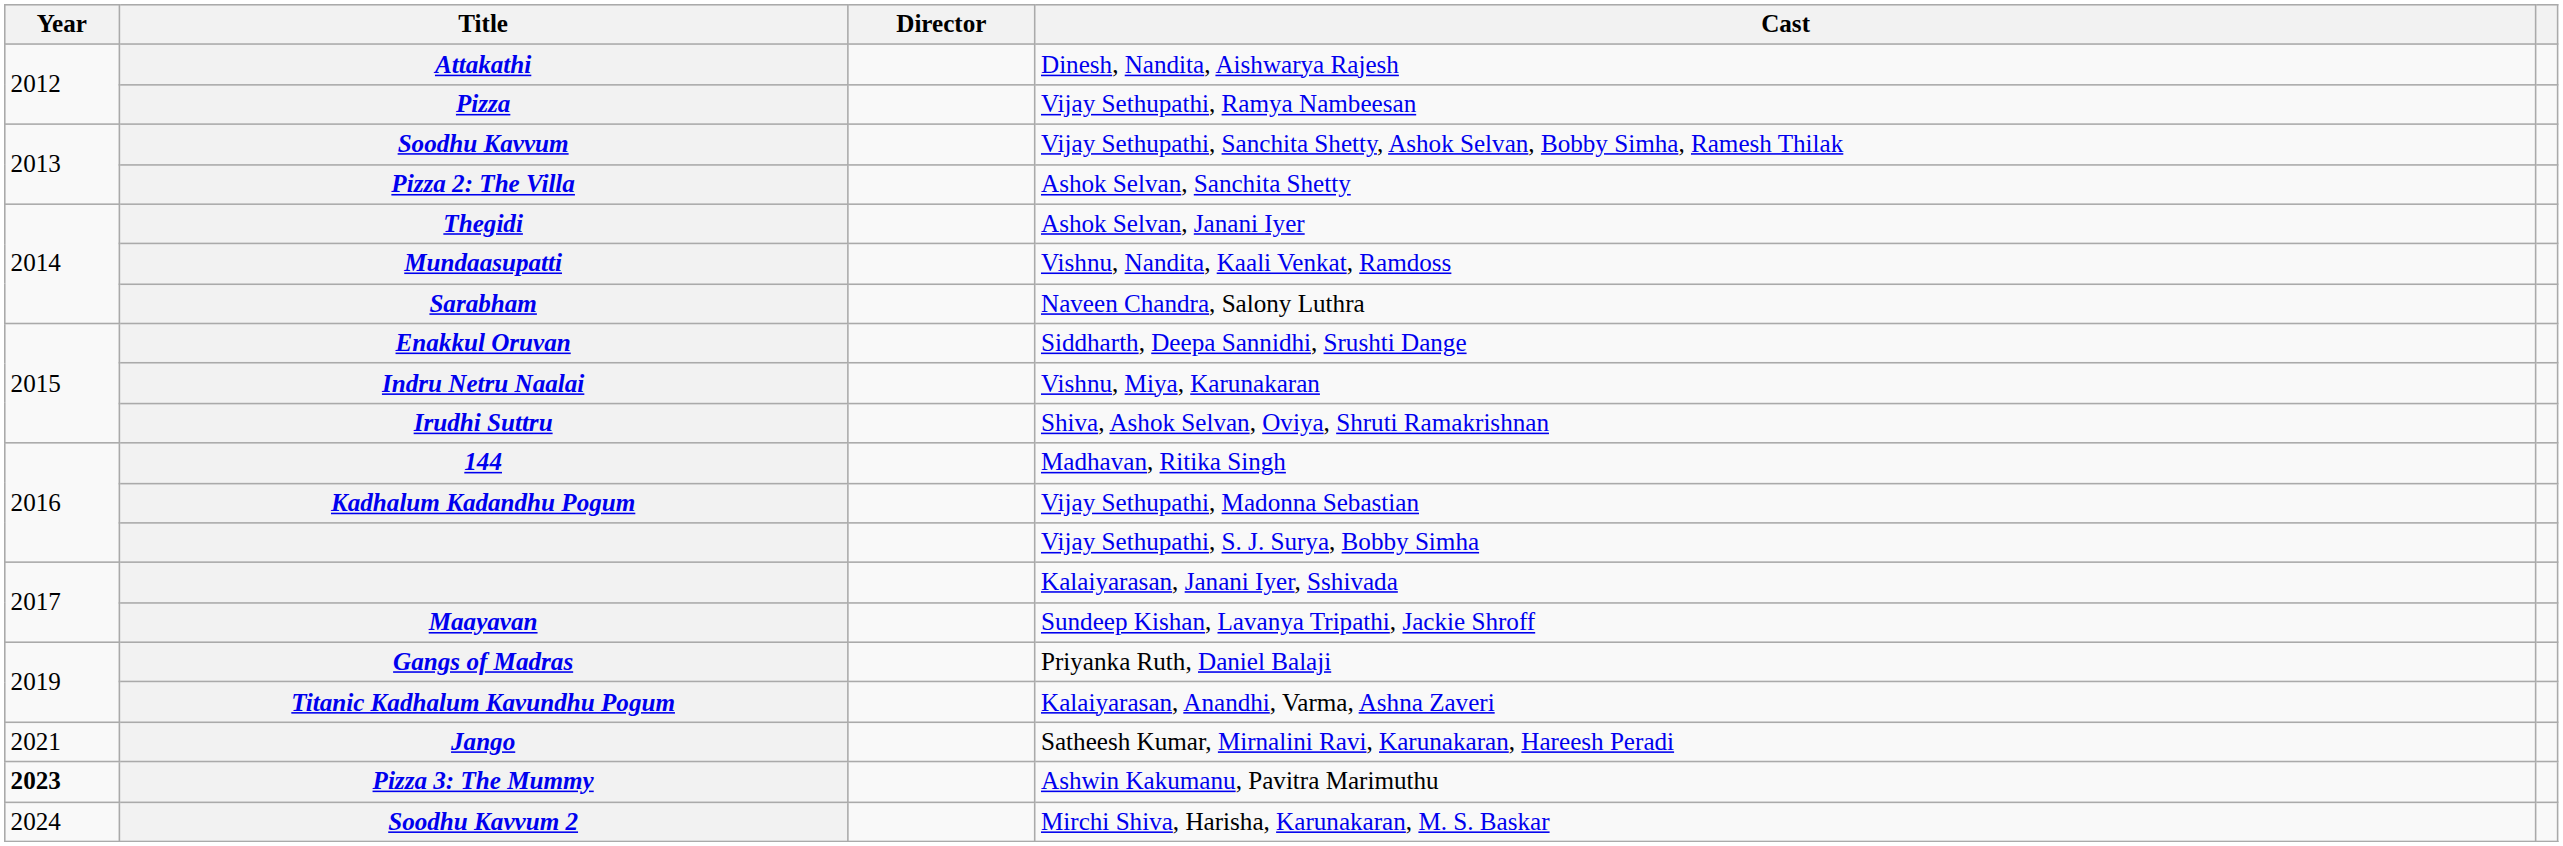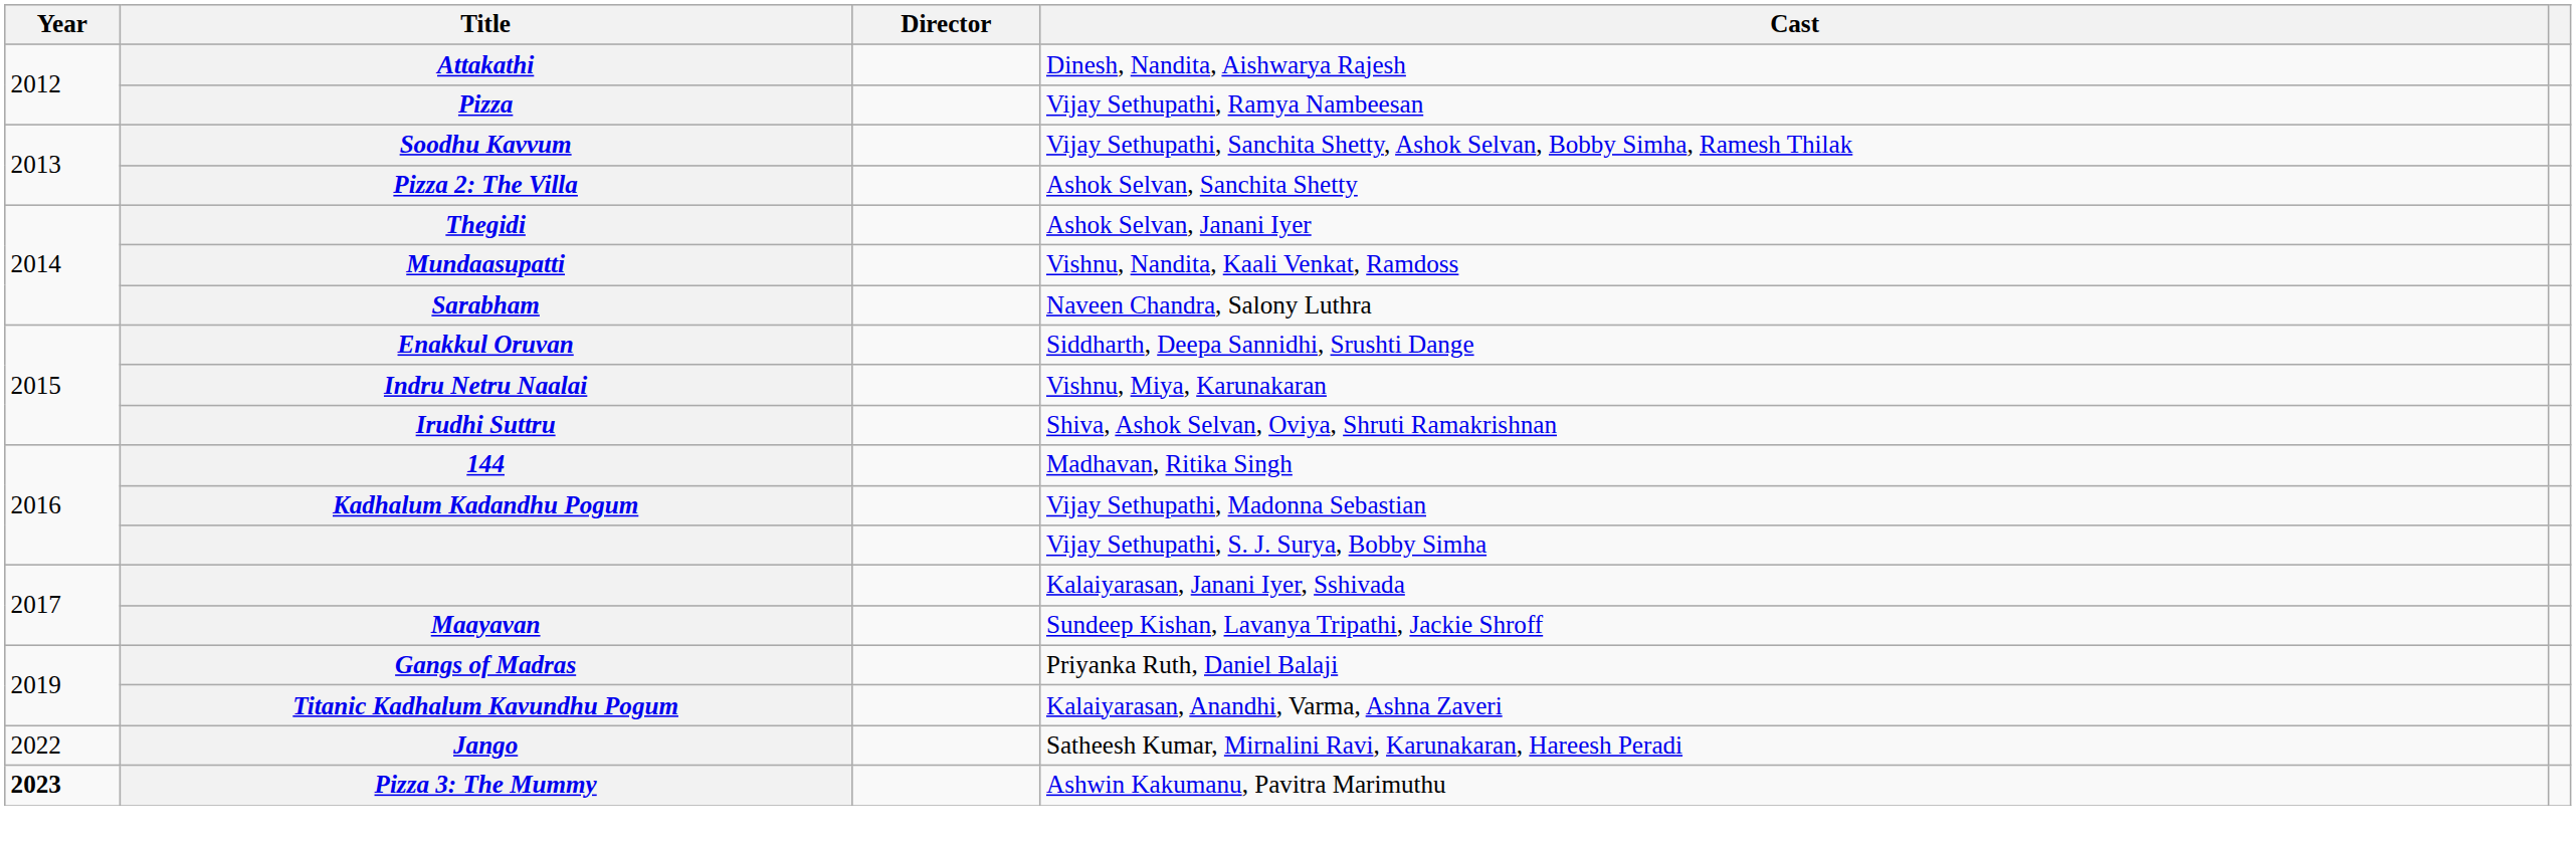 <table class="wikitable plainrowheaders sortable" style="width: 82%; text-align: left;">
 <tr>
 <th scope="col">Year</th>
 <th scope="col">Title</th>
 <th scope="col">Director</th>
 <th scope="col">Cast</th>
 <th scope="col" class="unsortable"></th>
 </tr>
 <tr>
 <td rowspan="2">2012</td>
 <th scope="row"><em><a href='#'>Attakathi</a></em></th>
 <td></td>
 <td><a href='#'>Dinesh</a>, <a href='#'>Nandita</a>, <a href='#'>Aishwarya Rajesh</a></td>
 <td></td>
 </tr>
 <tr>
 <th scope="row"><em><a href='#'>Pizza</a></em></th>
 <td></td>
 <td><a href='#'>Vijay Sethupathi</a>, <a href='#'>Ramya Nambeesan</a></td>
 <td></td>
 </tr>
 <tr>
 <td rowspan="2">2013</td>
 <th scope="row"><em><a href='#'>Soodhu Kavvum</a></em></th>
 <td></td>
 <td><a href='#'>Vijay Sethupathi</a>, <a href='#'>Sanchita Shetty</a>, <a href='#'>Ashok Selvan</a>, <a href='#'>Bobby Simha</a>, <a href='#'>Ramesh Thilak</a></td>
 <td></td>
 </tr>
 <tr>
 <th scope="row"><em><a href='#'>Pizza 2: The Villa</a></em></th>
 <td></td>
 <td><a href='#'>Ashok Selvan</a>, <a href='#'>Sanchita Shetty</a></td>
 <td></td>
 </tr>
 <tr>
 <td rowspan="3">2014</td>
 <th scope="row"><em><a href='#'>Thegidi</a></em></th>
 <td></td>
 <td><a href='#'>Ashok Selvan</a>, <a href='#'>Janani Iyer</a></td>
 <td></td>
 </tr>
 <tr>
 <th scope="row"><em><a href='#'>Mundaasupatti</a></em></th>
 <td></td>
 <td><a href='#'>Vishnu</a>, <a href='#'>Nandita</a>, <a href='#'>Kaali Venkat</a>, <a href='#'>Ramdoss</a></td>
 <td></td>
 </tr>
 <tr>
 <th scope="row"><em><a href='#'>Sarabham</a></em></th>
 <td></td>
 <td><a href='#'>Naveen Chandra</a>, Salony Luthra</td>
 <td></td>
 </tr>
 <tr>
 <td rowspan="3">2015</td>
 <th scope="row"><em><a href='#'>Enakkul Oruvan</a></em></th>
 <td></td>
 <td><a href='#'>Siddharth</a>, <a href='#'>Deepa Sannidhi</a>, <a href='#'>Srushti Dange</a></td>
 <td></td>
 </tr>
 <tr>
 <th scope="row"><em><a href='#'>Indru Netru Naalai</a></em></th>
 <td></td>
 <td><a href='#'>Vishnu</a>, <a href='#'>Miya</a>, <a href='#'>Karunakaran</a></td>
 <td></td>
 </tr>
 <tr>
 <th scope="row"><em><a href='#'>Irudhi Suttru</a></em></th>
 <td></td>
 <td><a href='#'>Shiva</a>, <a href='#'>Ashok Selvan</a>, <a href='#'>Oviya</a>, <a href='#'>Shruti Ramakrishnan</a></td>
 <td></td>
 </tr>
 <tr>
 <td rowspan="3">2016</td>
 <th scope="row"><em><a href='#'>144</a></em></th>
 <td></td>
 <td><a href='#'>Madhavan</a>, <a href='#'>Ritika Singh</a></td>
 <td></td>
 </tr>
 <tr>
 <th scope="row"><em><a href='#'>Kadhalum Kadandhu Pogum</a></em></th>
 <td></td>
 <td><a href='#'>Vijay Sethupathi</a>, <a href='#'>Madonna Sebastian</a></td>
 <td></td>
 </tr>
 <tr>
 <th scope="row"></th>
 <td></td>
 <td><a href='#'>Vijay Sethupathi</a>, <a href='#'>S. J. Surya</a>, <a href='#'>Bobby Simha</a></td>
 <td></td>
 </tr>
 <tr>
 <td rowspan="2">2017</td>
 <th scope="row"></th>
 <td></td>
 <td><a href='#'>Kalaiyarasan</a>, <a href='#'>Janani Iyer</a>, <a href='#'>Sshivada</a></td>
 <td></td>
 </tr>
 <tr>
 <th scope="row"><em><a href='#'>Maayavan</a></em></th>
 <td></td>
 <td><a href='#'>Sundeep Kishan</a>, <a href='#'>Lavanya Tripathi</a>, <a href='#'>Jackie Shroff</a></td>
 <td></td>
 </tr>
 <tr>
 <td rowspan="2">2019</td>
 <th scope="row"><em><a href='#'>Gangs of Madras</a></em></th>
 <td></td>
 <td>Priyanka Ruth, <a href='#'>Daniel Balaji</a></td>
 <td></td>
 </tr>
 <tr>
 <th scope="row"><em><a href='#'>Titanic Kadhalum Kavundhu Pogum</a></em></th>
 <td></td>
 <td><a href='#'>Kalaiyarasan</a>, <a href='#'>Anandhi</a>, Varma, <a href='#'>Ashna Zaveri</a></td>
 <td></td>
 </tr>
 <tr>
-<td>2021</td>
+<td>2022</td>
 <th scope="row"><em><a href='#'>Jango</a></em></th>
 <td></td>
 <td>Satheesh Kumar, <a href='#'>Mirnalini Ravi</a>, <a href='#'>Karunakaran</a>, <a href='#'>Hareesh Peradi</a></td>
 <td></td>
 </tr>
 <tr>
 <td><strong>2023</strong></td>
 <th scope="row"><em><a href='#'>Pizza 3: The Mummy</a></em></th>
 <td></td>
 <td><a href='#'>Ashwin Kakumanu</a>, Pavitra Marimuthu</td>
 <td></td>
 </tr>
 <tr>
-<td>2024</td>
-<th scope="row"><em><a href='#'>Soodhu Kavvum 2</a></em></th>
-<td></td>
-<td><a href='#'>Mirchi Shiva</a>, Harisha, <a href='#'>Karunakaran</a>, <a href='#'>M. S. Baskar</a></td>
-<td></td>
-</tr>
-<tr>
 </tr>
 </table>
